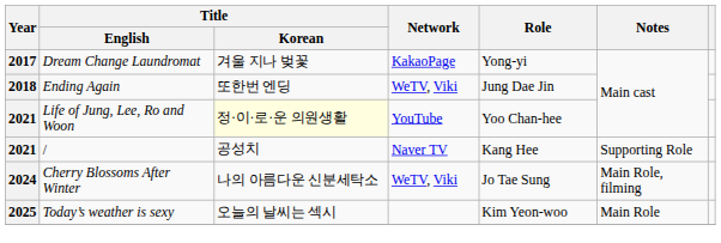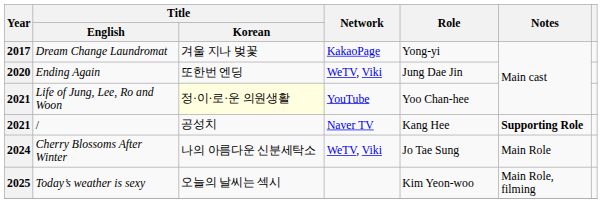 <table class="wikitable sortable plainrowheaders">
 <tr>
 <th scope="col" rowspan="2">Year</th>
 <th scope="col" colspan="2">Title</th>
 <th scope="col" rowspan="2" style="width:6em;">Network</th>
 <th scope="col" rowspan="2" style="width:8em;">Role</th>
 <th scope="col" rowspan="2" style="width:7.5em;">Notes</th>
 <th scope="col" rowspan="2" class="unsortable"></th>
 </tr>
 <tr>
 <th scope="col" style="width:12em;">English</th>
 <th scope="col" style="width:12em;">Korean</th>
 </tr>
 <tr>
 <th scope="row">2017</th>
 <td><em>Dream Change Laundromat</em></td>
 <td>겨울 지나 벚꽃</td>
 <td><a href='#'>KakaoPage</a></td>
 <td>Yong-yi</td>
 <td rowspan="3">Main cast</td>
 <td style="text-align:center"></td>
 </tr>
 <tr>
-<th scope="row">2018</th>
+<th scope="row">2020</th>
 <td><em>Ending Again</em></td>
 <td>또한번 엔딩</td>
 <td><a href='#'>WeTV</a>, <a href='#'>Viki</a></td>
 <td>Jung Dae Jin</td>
 <td style="text-align:center"></td>
 </tr>
 <tr>
 <th scope="row">2021</th>
 <td><em>Life of Jung, Lee, Ro and Woon</em></td>
 <td style="background: lightyellow;">정·이·로·운 의원생활</td>
 <td><a href='#'>YouTube</a></td>
 <td>Yoo Chan-hee</td>
 <td style="text-align:center"></td>
 </tr>
 <tr>
 <th scope="row">2021</th>
 <td>/</td>
 <td>공성치</td>
 <td><a href='#'>Naver TV</a></td>
 <td>Kang Hee</td>
-<td>Supporting Role</td>
+<td><strong>Supporting Role</strong></td>
 <td style="text-align:center"></td>
 </tr>
 <tr>
 <th scope="row">2024</th>
 <td><em>Cherry Blossoms After Winter</em></td>
 <td>나의 아름다운 신분세탁소</td>
 <td><a href='#'>WeTV</a>, <a href='#'>Viki</a></td>
 <td>Jo Tae Sung</td>
-<td>Main Role, filming</td>
+<td>Main Role</td>
 <td style="text-align:center"></td>
 </tr>
 <tr>
 <th scope="row">2025</th>
 <td><em>Today’s weather is sexy</em></td>
 <td>오늘의 날씨는 섹시</td>
 <td></td>
 <td>Kim Yeon-woo</td>
-<td>Main Role</td>
+<td>Main Role, filming</td>
 <td style="text-align:center"></td>
 </tr>
 <tr>
 </tr>
 </table>
